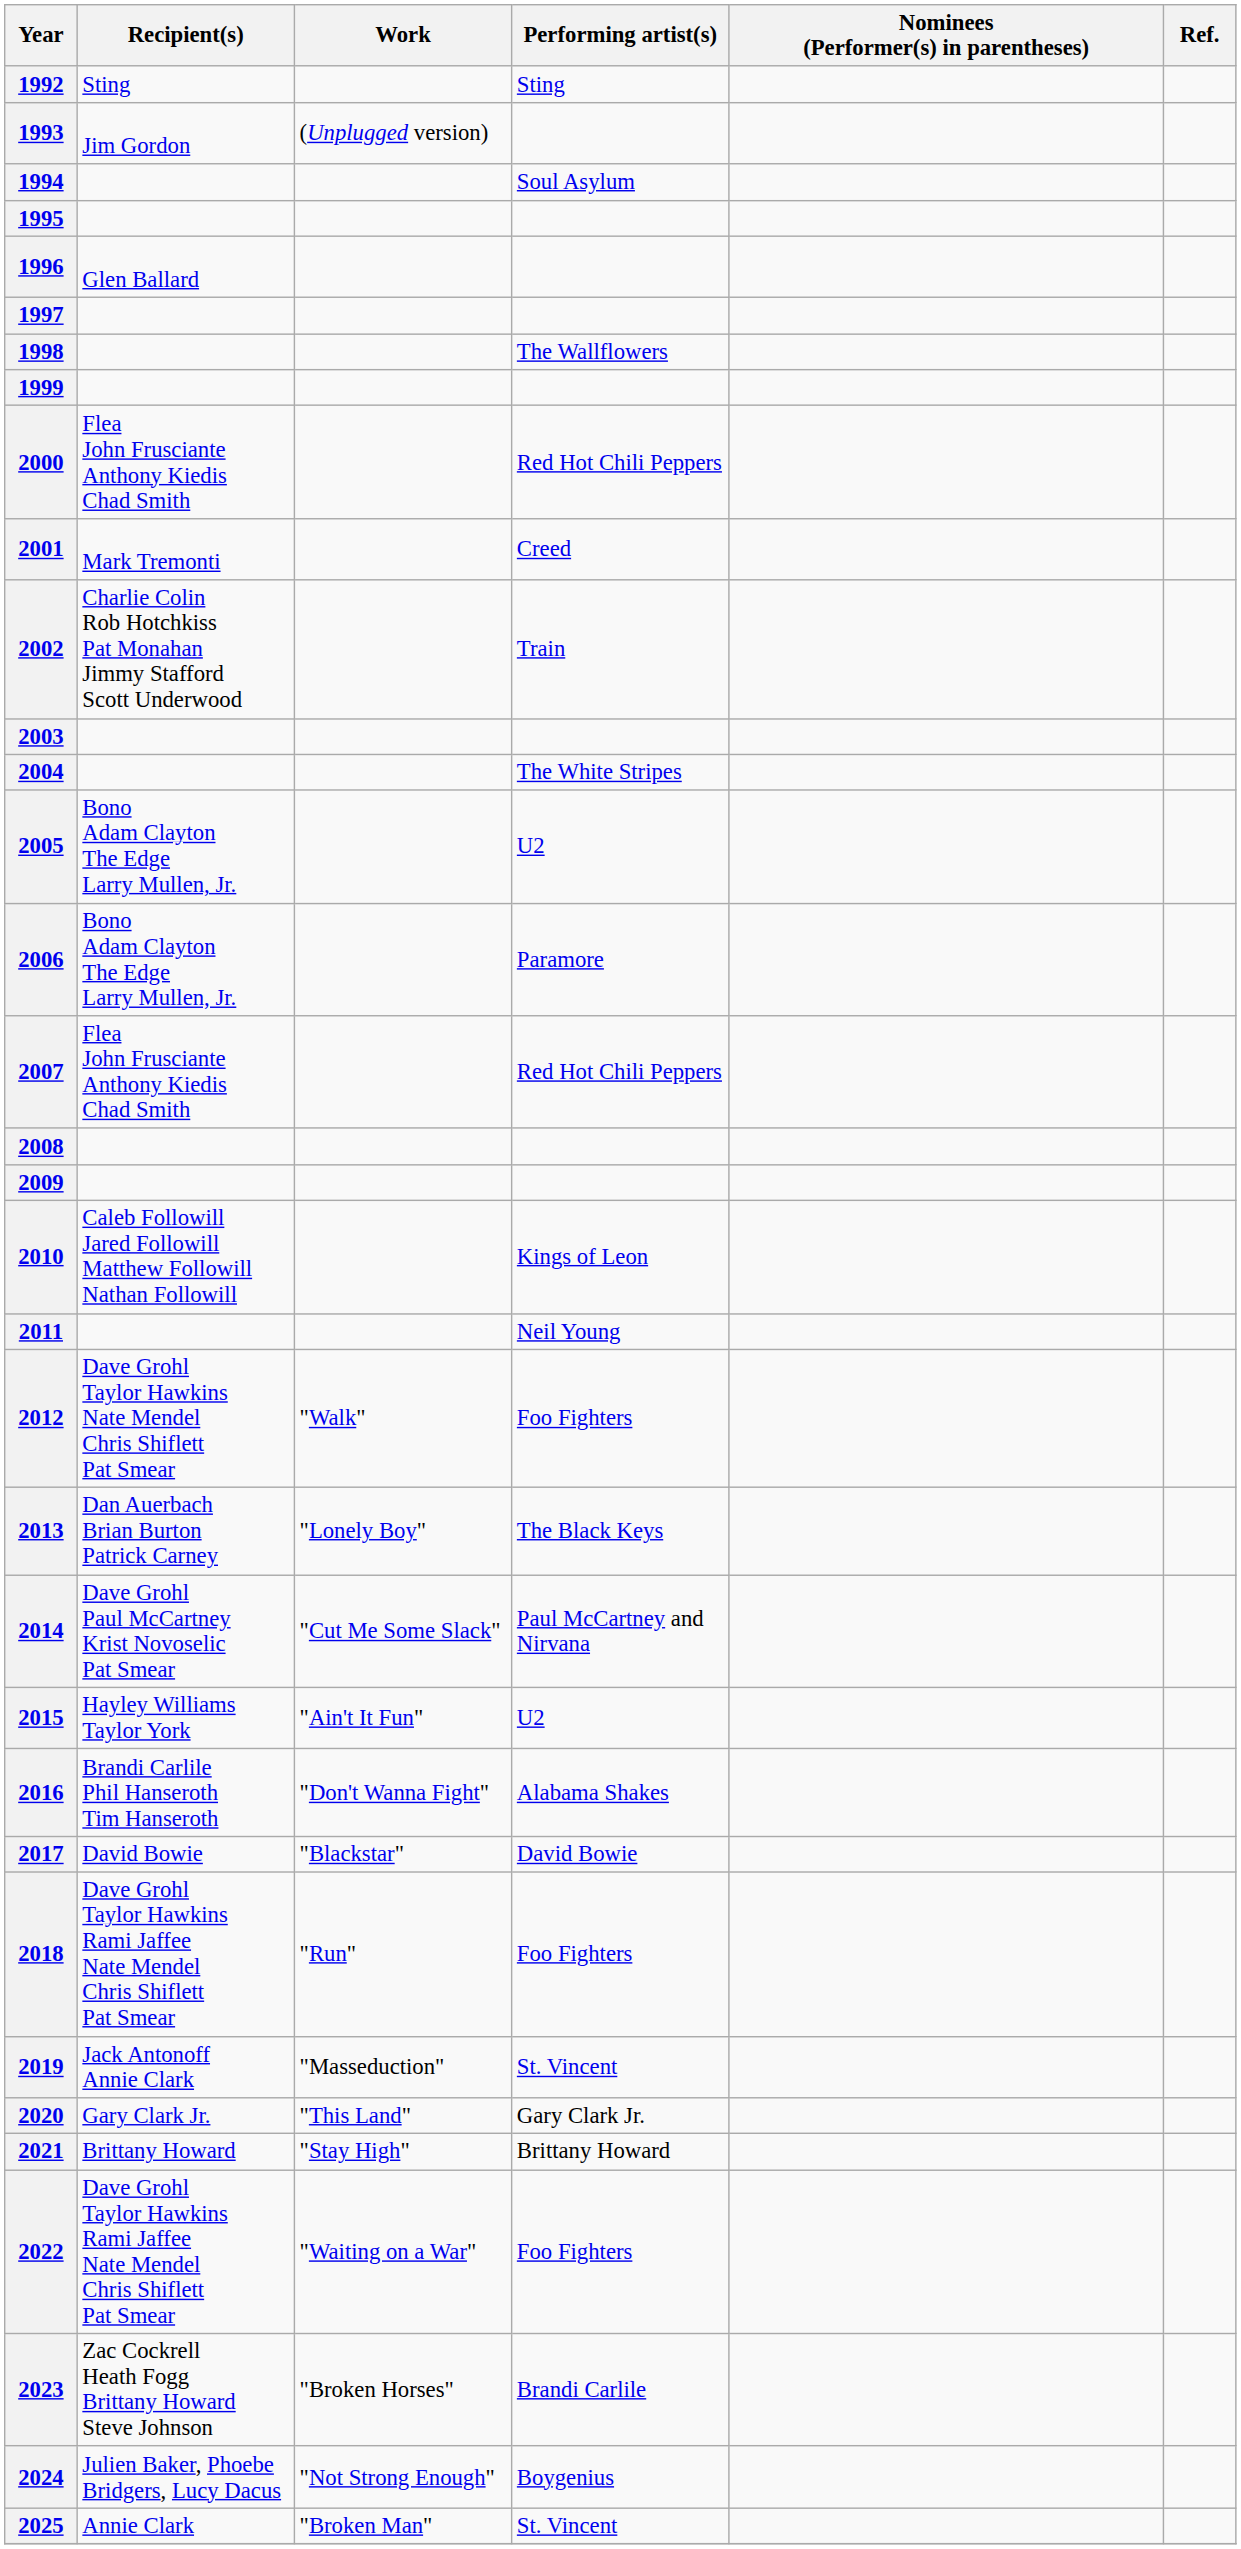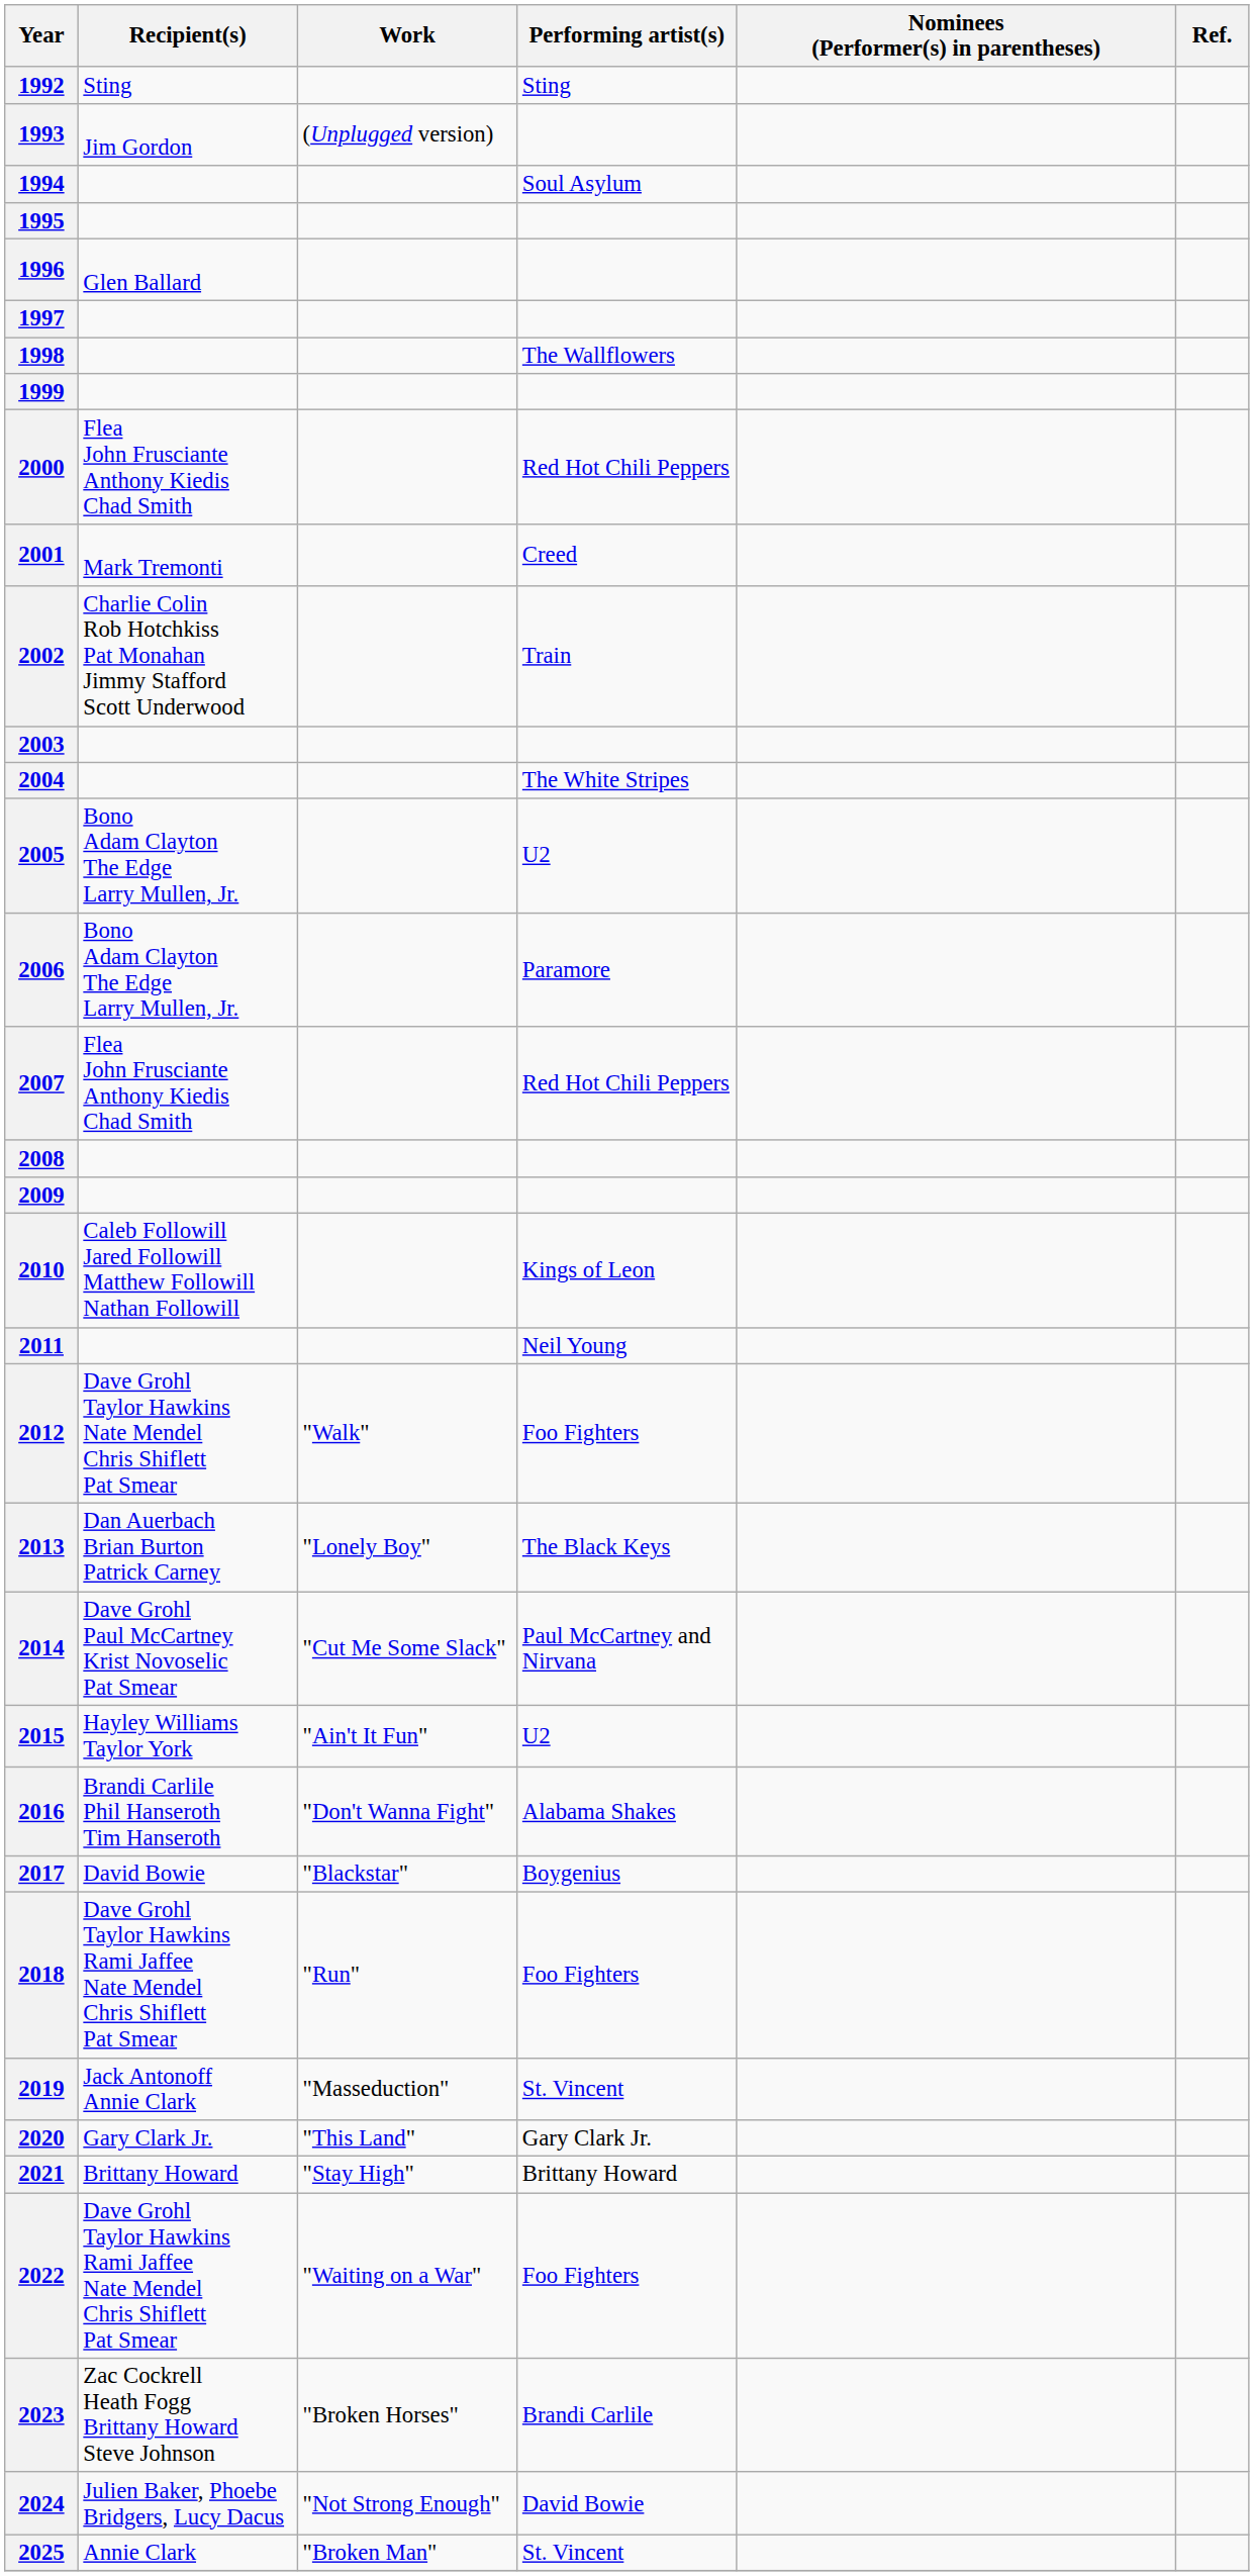 <table class="wikitable">
 <tr>
 <th width="5%">Year</th>
 <th width="15%">Recipient(s)</th>
 <th width="15%">Work</th>
 <th width="15%">Performing artist(s)</th>
 <th width="30%" class=unsortable>Nominees<br>(Performer(s) in parentheses)</th>
 <th width="5%" class=unsortable>Ref.</th>
 </tr>
 <tr>
 <th scope="row" style="text-align:center;"><a href='#'>1992</a></th>
 <td><a href='#'>Sting</a></td>
 <td></td>
 <td><a href='#'>Sting</a></td>
 <td></td>
 <td style="text-align:center;"></td>
 </tr>
 <tr>
 <th scope="row" style="text-align:center;"><a href='#'>1993</a></th>
 <td><br><a href='#'>Jim Gordon</a></td>
 <td> (<em><a href='#'>Unplugged</a></em> version)</td>
 <td></td>
 <td></td>
 <td style="text-align:center;"></td>
 </tr>
 <tr>
 <th scope="row" style="text-align:center;"><a href='#'>1994</a></th>
 <td></td>
 <td></td>
 <td><a href='#'>Soul Asylum</a></td>
 <td></td>
 <td style="text-align:center;"></td>
 </tr>
 <tr>
 <th scope="row" style="text-align:center;"><a href='#'>1995</a></th>
 <td></td>
 <td></td>
 <td></td>
 <td></td>
 <td style="text-align:center;"></td>
 </tr>
 <tr>
 <th scope="row" style="text-align:center;"><a href='#'>1996</a></th>
 <td><br><a href='#'>Glen Ballard</a></td>
 <td></td>
 <td></td>
 <td></td>
 <td style="text-align:center;"></td>
 </tr>
 <tr>
 <th scope="row" style="text-align:center;"><a href='#'>1997</a></th>
 <td></td>
 <td></td>
 <td></td>
 <td></td>
 <td style="text-align:center;"></td>
 </tr>
 <tr>
 <th scope="row" style="text-align:center;"><a href='#'>1998</a></th>
 <td></td>
 <td></td>
 <td><a href='#'>The Wallflowers</a></td>
 <td></td>
 <td style="text-align:center;"></td>
 </tr>
 <tr>
 <th scope="row" style="text-align:center;"><a href='#'>1999</a></th>
 <td></td>
 <td></td>
 <td></td>
 <td></td>
 <td style="text-align:center;"></td>
 </tr>
 <tr>
 <th scope="row" style="text-align:center;"><a href='#'>2000</a></th>
 <td><a href='#'>Flea</a><br><a href='#'>John Frusciante</a><br><a href='#'>Anthony Kiedis</a><br><a href='#'>Chad Smith</a></td>
 <td></td>
 <td><a href='#'>Red Hot Chili Peppers</a></td>
 <td></td>
 <td style="text-align:center;"></td>
 </tr>
 <tr>
 <th scope="row" style="text-align:center;"><a href='#'>2001</a></th>
 <td><br><a href='#'>Mark Tremonti</a></td>
 <td></td>
 <td><a href='#'>Creed</a></td>
 <td></td>
 <td style="text-align:center;"></td>
 </tr>
 <tr>
 <th scope="row" style="text-align:center;"><a href='#'>2002</a></th>
 <td><a href='#'>Charlie Colin</a><br>Rob Hotchkiss<br><a href='#'>Pat Monahan</a><br>Jimmy Stafford<br>Scott Underwood</td>
 <td></td>
 <td><a href='#'>Train</a></td>
 <td></td>
 <td style="text-align:center;"></td>
 </tr>
 <tr>
 <th scope="row" style="text-align:center;"><a href='#'>2003</a></th>
 <td></td>
 <td></td>
 <td></td>
 <td></td>
 <td style="text-align:center;"></td>
 </tr>
 <tr>
 <th scope="row" style="text-align:center;"><a href='#'>2004</a></th>
 <td></td>
 <td></td>
 <td><a href='#'>The White Stripes</a></td>
 <td></td>
 <td style="text-align:center;"></td>
 </tr>
 <tr>
 <th scope="row" style="text-align:center;"><a href='#'>2005</a></th>
 <td><a href='#'>Bono</a><br><a href='#'>Adam Clayton</a><br><a href='#'>The Edge</a><br><a href='#'>Larry Mullen, Jr.</a></td>
 <td></td>
 <td><a href='#'>U2</a></td>
 <td></td>
 <td style="text-align:center;"></td>
 </tr>
 <tr>
 <th scope="row" style="text-align:center;"><a href='#'>2006</a></th>
 <td><a href='#'>Bono</a><br><a href='#'>Adam Clayton</a><br><a href='#'>The Edge</a><br><a href='#'>Larry Mullen, Jr.</a></td>
 <td></td>
 <td><a href='#'>Paramore</a></td>
 <td></td>
 <td style="text-align:center;"></td>
 </tr>
 <tr>
 <th scope="row" style="text-align:center;"><a href='#'>2007</a></th>
 <td><a href='#'>Flea</a><br><a href='#'>John Frusciante</a><br><a href='#'>Anthony Kiedis</a><br><a href='#'>Chad Smith</a></td>
 <td></td>
 <td><a href='#'>Red Hot Chili Peppers</a></td>
 <td></td>
 <td style="text-align:center;"></td>
 </tr>
 <tr>
 <th scope="row" style="text-align:center;"><a href='#'>2008</a></th>
 <td></td>
 <td></td>
 <td></td>
 <td></td>
 <td style="text-align:center;"></td>
 </tr>
 <tr>
 <th scope="row" style="text-align:center;"><a href='#'>2009</a></th>
 <td></td>
 <td></td>
 <td></td>
 <td></td>
 <td style="text-align:center;"></td>
 </tr>
 <tr>
 <th scope="row" style="text-align:center;"><a href='#'>2010</a></th>
 <td><a href='#'>Caleb Followill</a><br><a href='#'>Jared Followill</a><br><a href='#'>Matthew Followill</a><br><a href='#'>Nathan Followill</a></td>
 <td></td>
 <td><a href='#'>Kings of Leon</a></td>
 <td></td>
 <td style="text-align:center;"></td>
 </tr>
 <tr>
 <th scope="row" style="text-align:center;"><a href='#'>2011</a></th>
 <td></td>
 <td></td>
 <td><a href='#'>Neil Young</a></td>
 <td></td>
 <td style="text-align:center;"></td>
 </tr>
 <tr>
 <th scope="row" style="text-align:center;"><a href='#'>2012</a></th>
 <td><a href='#'>Dave Grohl</a><br><a href='#'>Taylor Hawkins</a><br><a href='#'>Nate Mendel</a><br><a href='#'>Chris Shiflett</a><br><a href='#'>Pat Smear</a></td>
 <td>"<a href='#'>Walk</a>"</td>
 <td><a href='#'>Foo Fighters</a></td>
 <td></td>
 <td style="text-align:center;"></td>
 </tr>
 <tr>
 <th scope="row" style="text-align:center;"><a href='#'>2013</a></th>
 <td><a href='#'>Dan Auerbach</a><br><a href='#'>Brian Burton</a><br><a href='#'>Patrick Carney</a></td>
 <td>"<a href='#'>Lonely Boy</a>"</td>
 <td><a href='#'>The Black Keys</a></td>
 <td></td>
 <td style="text-align:center;"></td>
 </tr>
 <tr>
 <th scope="row" style="text-align:center;"><a href='#'>2014</a></th>
 <td><a href='#'>Dave Grohl</a><br><a href='#'>Paul McCartney</a><br><a href='#'>Krist Novoselic</a><br><a href='#'>Pat Smear</a></td>
 <td>"<a href='#'>Cut Me Some Slack</a>"</td>
 <td><a href='#'>Paul McCartney</a> and <a href='#'>Nirvana</a></td>
 <td></td>
 <td style="text-align:center;"></td>
 </tr>
 <tr>
 <th scope="row" style="text-align:center;"><a href='#'>2015</a></th>
 <td><a href='#'>Hayley Williams</a><br><a href='#'>Taylor York</a></td>
 <td>"<a href='#'>Ain't It Fun</a>"</td>
 <td><a href='#'>U2</a></td>
 <td></td>
 <td style="text-align:center;"></td>
 </tr>
 <tr>
 <th scope="row" style="text-align:center;"><a href='#'>2016</a></th>
 <td><a href='#'>Brandi Carlile</a><br><a href='#'>Phil Hanseroth<br>Tim Hanseroth</a></td>
 <td>"<a href='#'>Don't Wanna Fight</a>"</td>
 <td><a href='#'>Alabama Shakes</a></td>
 <td></td>
 <td style="text-align:center;"></td>
 </tr>
 <tr>
 <th scope="row" style="text-align:center;"><a href='#'>2017</a></th>
 <td><a href='#'>David Bowie</a></td>
 <td>"<a href='#'>Blackstar</a>"</td>
-<td><a href='#'>David Bowie</a></td>
+<td><a href='#'>Boygenius</a></td>
 <td></td>
 <td style="text-align:center;"></td>
 </tr>
 <tr>
 <th scope="row" style="text-align:center;"><a href='#'>2018</a></th>
 <td><a href='#'>Dave Grohl</a><br><a href='#'>Taylor Hawkins</a><br><a href='#'>Rami Jaffee</a><br><a href='#'>Nate Mendel</a><br><a href='#'>Chris Shiflett</a><br><a href='#'>Pat Smear</a></td>
 <td>"<a href='#'>Run</a>"</td>
 <td><a href='#'>Foo Fighters</a></td>
 <td></td>
 <td style="text-align:center;"></td>
 </tr>
 <tr>
 <th scope="row" style="text-align:center;"><a href='#'>2019</a></th>
 <td><a href='#'>Jack Antonoff</a> <br> <a href='#'>Annie Clark</a></td>
 <td>"Masseduction"</td>
 <td><a href='#'>St. Vincent</a></td>
 <td></td>
 <td style="text-align:center;"></td>
 </tr>
 <tr>
 <th scope="row" style="text-align:center;"><a href='#'>2020</a></th>
 <td><a href='#'>Gary Clark Jr.</a></td>
 <td>"<a href='#'>This Land</a>"</td>
 <td>Gary Clark Jr.</td>
 <td></td>
 <td style="text-align:center;"></td>
 </tr>
 <tr>
 <th scope="row" style="text-align:center;"><a href='#'>2021</a></th>
 <td><a href='#'>Brittany Howard</a></td>
 <td>"<a href='#'>Stay High</a>"</td>
 <td>Brittany Howard</td>
 <td></td>
 <td style="text-align:center;"></td>
 </tr>
 <tr>
 <th><a href='#'>2022</a></th>
 <td><a href='#'>Dave Grohl</a><br><a href='#'>Taylor Hawkins</a><br><a href='#'>Rami Jaffee</a><br><a href='#'>Nate Mendel</a><br><a href='#'>Chris Shiflett</a><br><a href='#'>Pat Smear</a></td>
 <td>"<a href='#'>Waiting on a War</a>"</td>
 <td><a href='#'>Foo Fighters</a></td>
 <td></td>
 <td></td>
 </tr>
 <tr>
 <th><a href='#'>2023</a></th>
 <td>Zac Cockrell<br>Heath Fogg<br><a href='#'>Brittany Howard</a><br>Steve Johnson</td>
 <td>"Broken Horses"</td>
 <td><a href='#'>Brandi Carlile</a></td>
 <td></td>
 <td></td>
 </tr>
 <tr>
 <th><a href='#'>2024</a></th>
 <td><a href='#'>Julien Baker</a>, <a href='#'>Phoebe Bridgers</a>, <a href='#'>Lucy Dacus</a></td>
 <td>"<a href='#'>Not Strong Enough</a>"</td>
-<td><a href='#'>Boygenius</a></td>
+<td><a href='#'>David Bowie</a></td>
 <td></td>
 <td></td>
 </tr>
 <tr>
 <th><a href='#'>2025</a></th>
 <td><a href='#'>Annie Clark</a></td>
 <td>"<a href='#'>Broken Man</a>"</td>
 <td><a href='#'>St. Vincent</a></td>
 <td></td>
 <td></td>
 </tr>
 <tr>
 </tr>
 </table>
